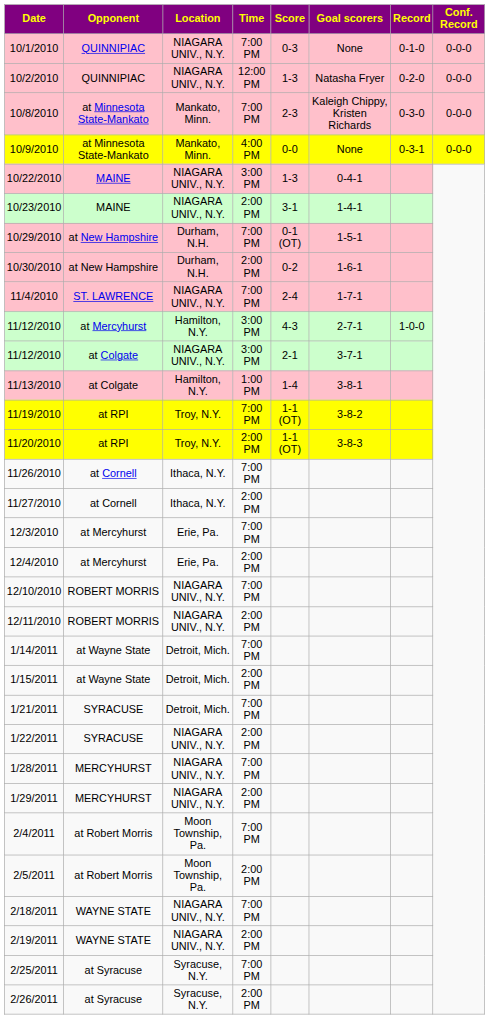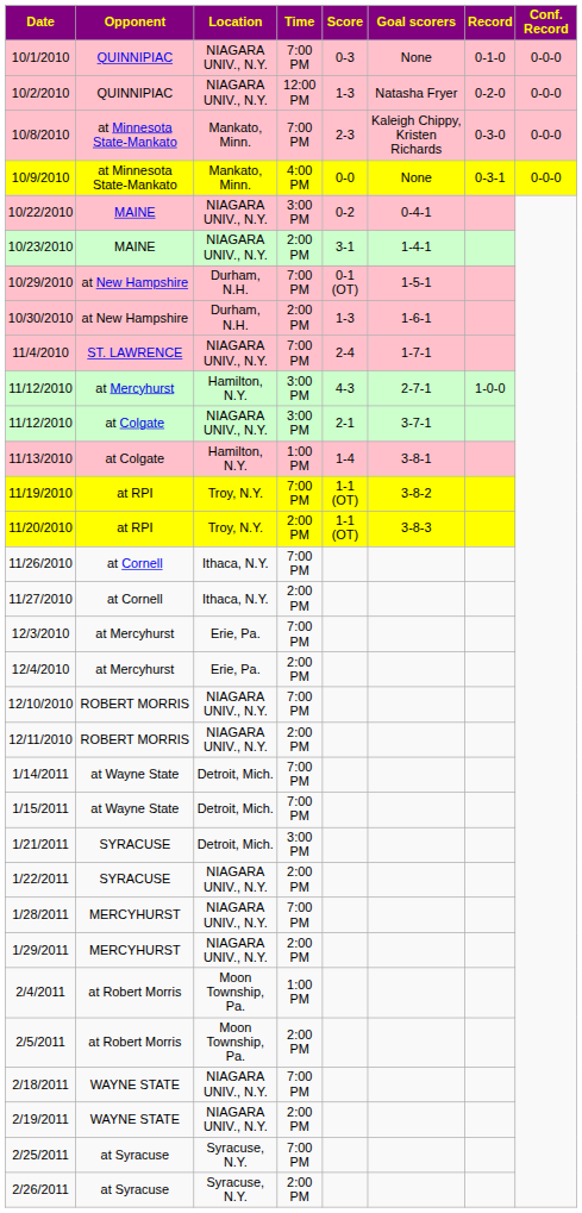 <table class="wikitable" style="width:80%;">
 <tr style="text-align:center; background:purple; color:yellow;">
 <td><strong>Date</strong></td>
 <td><strong>Opponent</strong></td>
 <td><strong>Location</strong></td>
 <td><strong>Time</strong></td>
 <td><strong>Score</strong></td>
 <td><strong>Goal scorers</strong></td>
 <td><strong>Record</strong></td>
 <td><strong>Conf. Record</strong></td>
 </tr>
 <tr style="text-align:center; background:pink;">
 <td>10/1/2010</td>
 <td><a href='#'>QUINNIPIAC</a></td>
 <td>NIAGARA UNIV., N.Y.</td>
 <td>7:00 PM</td>
 <td>0-3</td>
 <td>None</td>
 <td>0-1-0</td>
 <td>0-0-0</td>
 </tr>
 <tr style="text-align:center; background:pink;">
 <td>10/2/2010</td>
 <td>QUINNIPIAC</td>
 <td>NIAGARA UNIV., N.Y.</td>
 <td>12:00 PM</td>
 <td>1-3</td>
 <td>Natasha Fryer</td>
 <td>0-2-0</td>
 <td>0-0-0</td>
 </tr>
 <tr style="text-align:center; background:pink;">
 <td>10/8/2010</td>
 <td>at <a href='#'>Minnesota State-Mankato</a></td>
 <td>Mankato, Minn.</td>
 <td>7:00 PM</td>
 <td>2-3</td>
 <td>Kaleigh Chippy, Kristen Richards</td>
 <td>0-3-0</td>
 <td>0-0-0</td>
 </tr>
 <tr style="text-align:center; background:yellow;">
 <td>10/9/2010</td>
 <td>at Minnesota State-Mankato</td>
 <td>Mankato, Minn.</td>
 <td>4:00 PM</td>
 <td>0-0</td>
 <td>None</td>
 <td>0-3-1</td>
 <td>0-0-0</td>
 </tr>
 <tr style="text-align:center;" bgcolor="pink">
 <td>10/22/2010</td>
 <td><a href='#'>MAINE</a></td>
 <td>NIAGARA UNIV., N.Y.</td>
 <td>3:00 PM</td>
-<td>1-3</td>
+<td>0-2</td>
 <td>0-4-1</td>
 <td></td>
 </tr>
 <tr style="text-align:center;" bgcolor="#ccffcc">
 <td>10/23/2010</td>
 <td>MAINE</td>
 <td>NIAGARA UNIV., N.Y.</td>
 <td>2:00 PM</td>
 <td>3-1</td>
 <td>1-4-1</td>
 <td></td>
 </tr>
 <tr style="text-align:center;" bgcolor="pink">
 <td>10/29/2010</td>
 <td>at <a href='#'>New Hampshire</a></td>
 <td>Durham, N.H.</td>
 <td>7:00 PM</td>
 <td>0-1 (OT)</td>
 <td>1-5-1</td>
 <td></td>
 </tr>
 <tr style="text-align:center;" bgcolor="pink">
 <td>10/30/2010</td>
 <td>at New Hampshire</td>
 <td>Durham, N.H.</td>
 <td>2:00 PM</td>
-<td>0-2</td>
+<td>1-3</td>
 <td>1-6-1</td>
 <td></td>
 </tr>
 <tr style="text-align:center;" bgcolor="pink">
 <td>11/4/2010</td>
 <td><a href='#'>ST. LAWRENCE</a></td>
 <td>NIAGARA UNIV., N.Y.</td>
 <td>7:00 PM</td>
 <td>2-4</td>
 <td>1-7-1</td>
 <td></td>
 </tr>
 <tr style="text-align:center;" bgcolor="#ccffcc">
 <td>11/12/2010</td>
 <td>at <a href='#'>Mercyhurst</a></td>
 <td>Hamilton, N.Y.</td>
 <td>3:00 PM</td>
 <td>4-3</td>
 <td>2-7-1</td>
 <td>1-0-0</td>
 </tr>
 <tr style="text-align:center;" bgcolor="#ccffcc">
 <td>11/12/2010</td>
 <td>at <a href='#'>Colgate</a></td>
 <td>NIAGARA UNIV., N.Y.</td>
 <td>3:00 PM</td>
 <td>2-1</td>
 <td>3-7-1</td>
 <td></td>
 </tr>
 <tr style="text-align:center;" bgcolor="pink">
 <td>11/13/2010</td>
 <td>at Colgate</td>
 <td>Hamilton, N.Y.</td>
 <td>1:00 PM</td>
 <td>1-4</td>
 <td>3-8-1</td>
 <td></td>
 </tr>
 <tr style="text-align:center;" bgcolor="yellow">
 <td>11/19/2010</td>
 <td>at RPI</td>
 <td>Troy, N.Y.</td>
 <td>7:00 PM</td>
 <td>1-1 (OT)</td>
 <td>3-8-2</td>
 <td></td>
 </tr>
 <tr style="text-align:center;" bgcolor="yellow">
 <td>11/20/2010</td>
 <td>at RPI</td>
 <td>Troy, N.Y.</td>
 <td>2:00 PM</td>
 <td>1-1 (OT)</td>
 <td>3-8-3</td>
 <td></td>
 </tr>
 <tr style="text-align:center;" bgcolor="">
 <td>11/26/2010</td>
 <td>at <a href='#'>Cornell</a></td>
 <td>Ithaca, N.Y.</td>
 <td>7:00 PM</td>
 <td></td>
 <td></td>
 <td></td>
 </tr>
 <tr style="text-align:center;" bgcolor="">
 <td>11/27/2010</td>
 <td>at Cornell</td>
 <td>Ithaca, N.Y.</td>
 <td>2:00 PM</td>
 <td></td>
 <td></td>
 <td></td>
 </tr>
 <tr style="text-align:center;" bgcolor="">
 <td>12/3/2010</td>
 <td>at Mercyhurst</td>
 <td>Erie, Pa.</td>
 <td>7:00 PM</td>
 <td></td>
 <td></td>
 <td></td>
 </tr>
 <tr style="text-align:center;" bgcolor="">
 <td>12/4/2010</td>
 <td>at Mercyhurst</td>
 <td>Erie, Pa.</td>
 <td>2:00 PM</td>
 <td></td>
 <td></td>
 <td></td>
 </tr>
 <tr style="text-align:center;" bgcolor="">
 <td>12/10/2010</td>
 <td>ROBERT MORRIS</td>
 <td>NIAGARA UNIV., N.Y.</td>
 <td>7:00 PM</td>
 <td></td>
 <td></td>
 <td></td>
 </tr>
 <tr style="text-align:center;" bgcolor="">
 <td>12/11/2010</td>
 <td>ROBERT MORRIS</td>
 <td>NIAGARA UNIV., N.Y.</td>
 <td>2:00 PM</td>
 <td></td>
 <td></td>
 <td></td>
 </tr>
 <tr style="text-align:center;" bgcolor="">
 <td>1/14/2011</td>
 <td>at Wayne State</td>
 <td>Detroit, Mich.</td>
 <td>7:00 PM</td>
 <td></td>
 <td></td>
 <td></td>
 </tr>
 <tr style="text-align:center;" bgcolor="">
 <td>1/15/2011</td>
 <td>at Wayne State</td>
 <td>Detroit, Mich.</td>
-<td>2:00 PM</td>
+<td>7:00 PM</td>
 <td></td>
 <td></td>
 <td></td>
 </tr>
 <tr style="text-align:center;" bgcolor="">
 <td>1/21/2011</td>
 <td>SYRACUSE</td>
 <td>Detroit, Mich.</td>
-<td>7:00 PM</td>
+<td>3:00 PM</td>
 <td></td>
 <td></td>
 <td></td>
 </tr>
 <tr style="text-align:center;" bgcolor="">
 <td>1/22/2011</td>
 <td>SYRACUSE</td>
 <td>NIAGARA UNIV., N.Y.</td>
 <td>2:00 PM</td>
 <td></td>
 <td></td>
 <td></td>
 </tr>
 <tr style="text-align:center;" bgcolor="">
 <td>1/28/2011</td>
 <td>MERCYHURST</td>
 <td>NIAGARA UNIV., N.Y.</td>
 <td>7:00 PM</td>
 <td></td>
 <td></td>
 <td></td>
 </tr>
 <tr style="text-align:center;" bgcolor="">
 <td>1/29/2011</td>
 <td>MERCYHURST</td>
 <td>NIAGARA UNIV., N.Y.</td>
 <td>2:00 PM</td>
 <td></td>
 <td></td>
 <td></td>
 </tr>
 <tr style="text-align:center;" bgcolor="">
 <td>2/4/2011</td>
 <td>at Robert Morris</td>
 <td>Moon Township, Pa.</td>
-<td>7:00 PM</td>
+<td>1:00 PM</td>
 <td></td>
 <td></td>
 <td></td>
 </tr>
 <tr style="text-align:center;" bgcolor="">
 <td>2/5/2011</td>
 <td>at Robert Morris</td>
 <td>Moon Township, Pa.</td>
 <td>2:00 PM</td>
 <td></td>
 <td></td>
 <td></td>
 </tr>
 <tr style="text-align:center;" bgcolor="">
 <td>2/18/2011</td>
 <td>WAYNE STATE</td>
 <td>NIAGARA UNIV., N.Y.</td>
 <td>7:00 PM</td>
 <td></td>
 <td></td>
 <td></td>
 </tr>
 <tr style="text-align:center;" bgcolor="">
 <td>2/19/2011</td>
 <td>WAYNE STATE</td>
 <td>NIAGARA UNIV., N.Y.</td>
 <td>2:00 PM</td>
 <td></td>
 <td></td>
 <td></td>
 </tr>
 <tr style="text-align:center;" bgcolor="">
 <td>2/25/2011</td>
 <td>at Syracuse</td>
 <td>Syracuse, N.Y.</td>
 <td>7:00 PM</td>
 <td></td>
 <td></td>
 <td></td>
 </tr>
 <tr style="text-align:center;" bgcolor="">
 <td>2/26/2011</td>
 <td>at Syracuse</td>
 <td>Syracuse, N.Y.</td>
 <td>2:00 PM</td>
 <td></td>
 <td></td>
 <td></td>
 </tr>
 </table>
